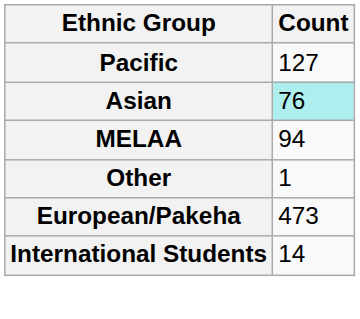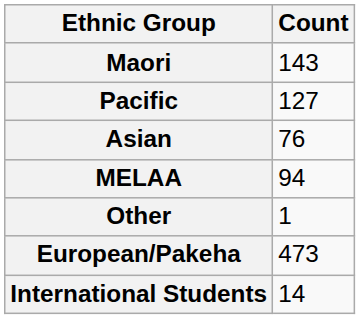 <table class="wikitable">
 <tr>
 <th>Ethnic Group</th>
 <th>Count</th>
+</tr>
+<tr>
+<th>Maori</th>
+<td>143</td>
 </tr>
 <tr>
 <th>Pacific</th>
 <td>127</td>
 </tr>
 <tr>
 <th>Asian</th>
-<td style="background: paleturquoise;">76</td>
+<td>76</td>
 </tr>
 <tr>
 <th>MELAA</th>
 <td>94</td>
 </tr>
 <tr>
 <th>Other</th>
 <td>1</td>
 </tr>
 <tr>
 <th>European/Pakeha</th>
 <td>473</td>
 </tr>
 <tr>
 <th>International Students</th>
 <td>14</td>
 </tr>
 </table>
